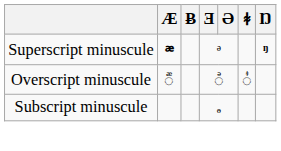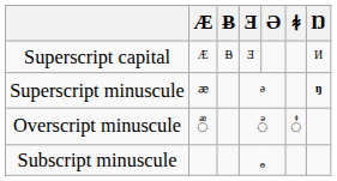 <table class="wikitable" style="text-align:center;">
 <tr>
 <th></th>
 <th>Æ</th>
 <th>Ƀ</th>
 <th>Ǝ</th>
 <th>Ə</th>
 <th>ꬸ</th>
 <th>Ŋ</th>
 </tr>
 <tr>
+<td>Superscript capital</td>
+<td>ᴭ</td>
+<td>ᴯ</td>
+<td>ᴲ</td>
+<td></td>
+<td></td>
+<td>ᴻ</td>
+</tr>
+<tr>
 <td>Superscript minuscule</td>
-<td><strong>𐞃</strong></td>
+<td>𐞃</td>
 <td></td>
 <td colspan=2>ᵊ</td>
 <td></td>
 <td><strong>ᵑ</strong></td>
 </tr>
 <tr>
 <td>Overscript minuscule</td>
 <td>◌ᷔ</td>
 <td></td>
 <td colspan=2>◌ᷪ</td>
 <td>◌ᷬ</td>
 <td></td>
 </tr>
 <tr>
 <td>Subscript minuscule</td>
 <td></td>
 <td></td>
 <td colspan=2>ₔ</td>
 <td></td>
 <td></td>
 </tr>
 </table>
